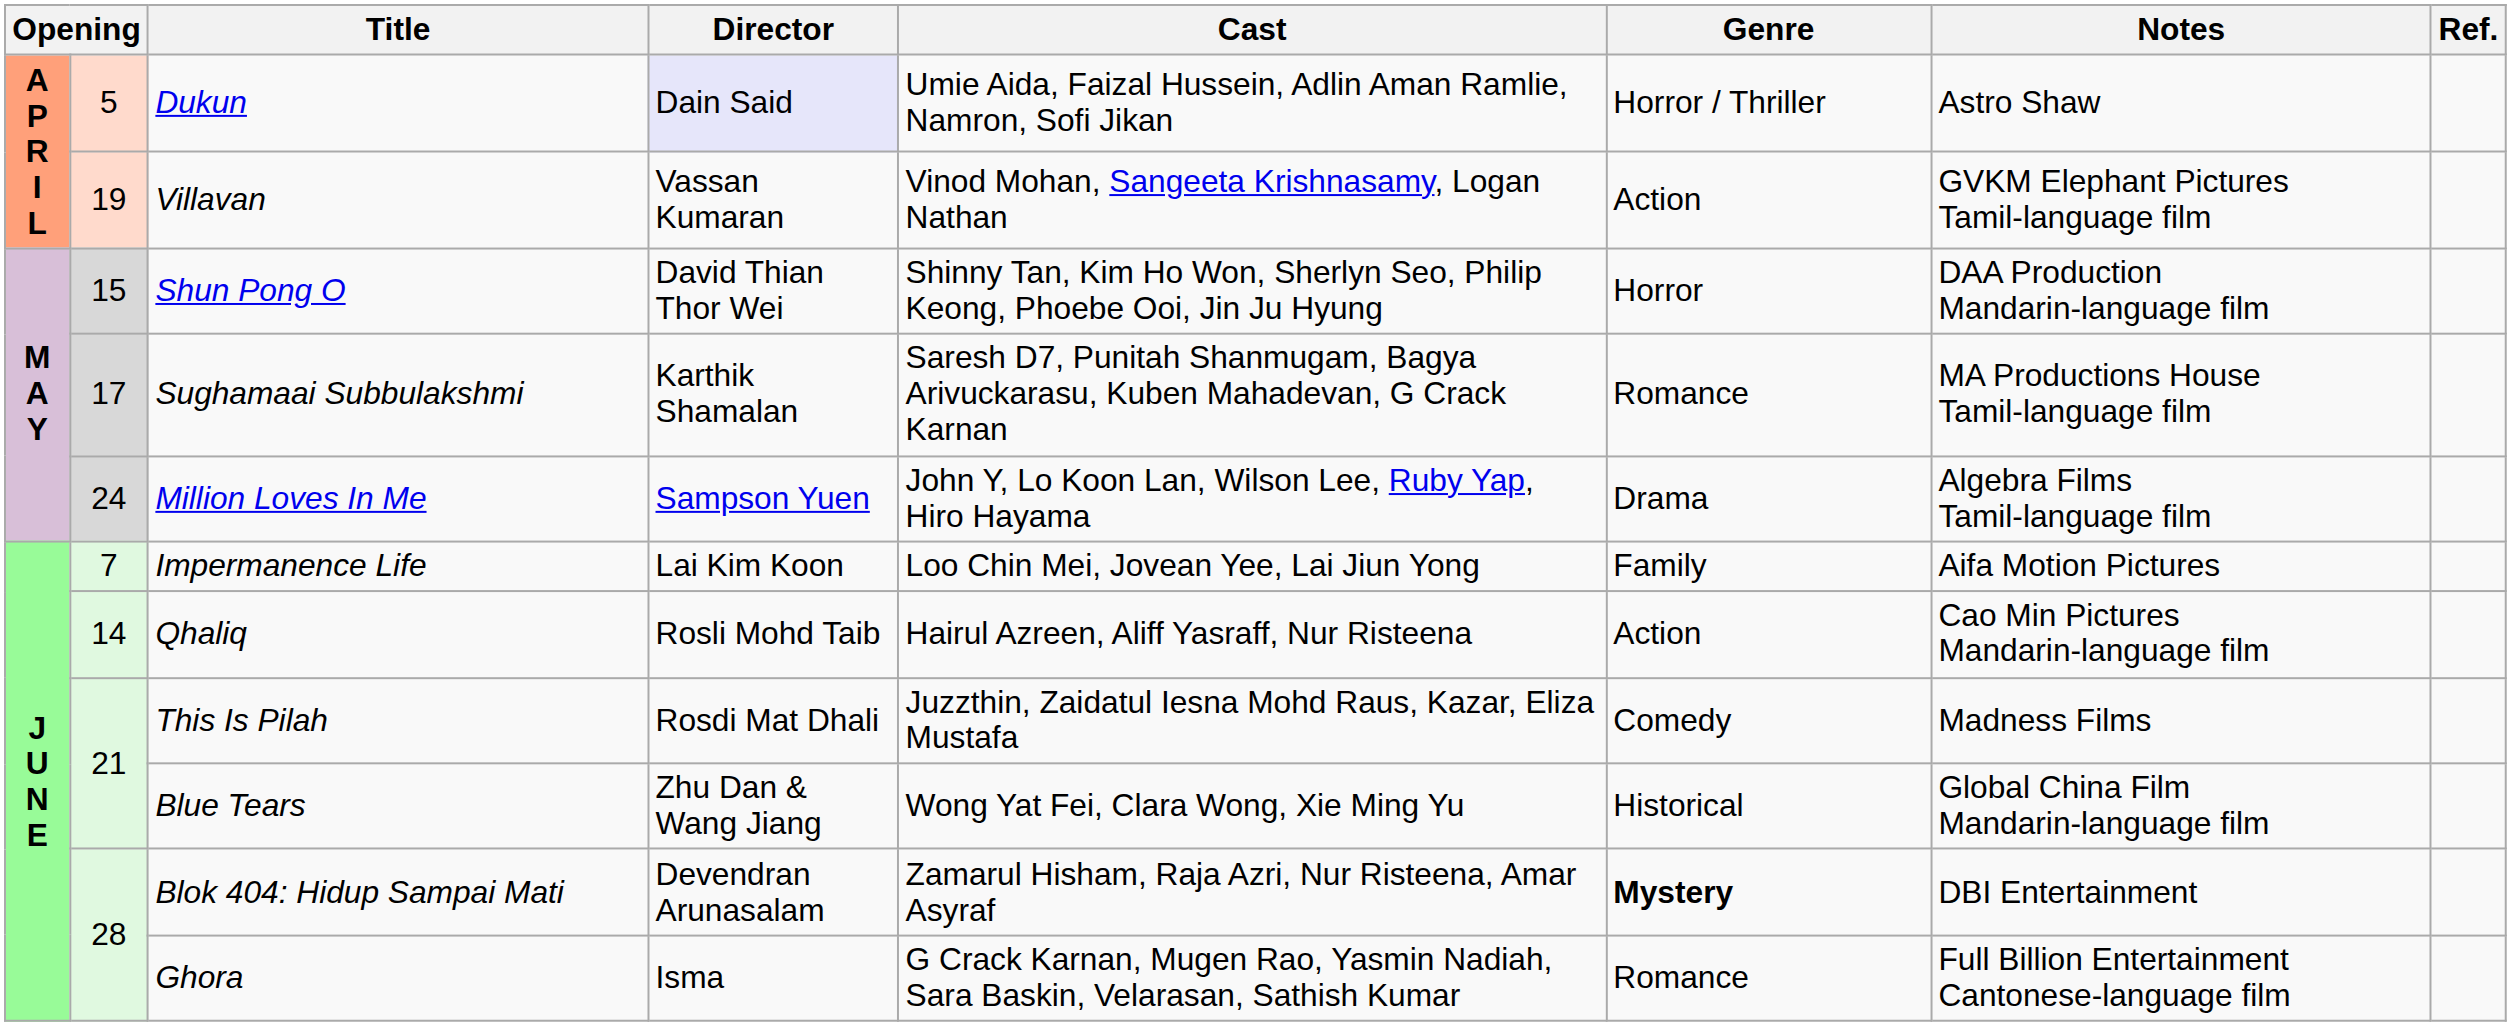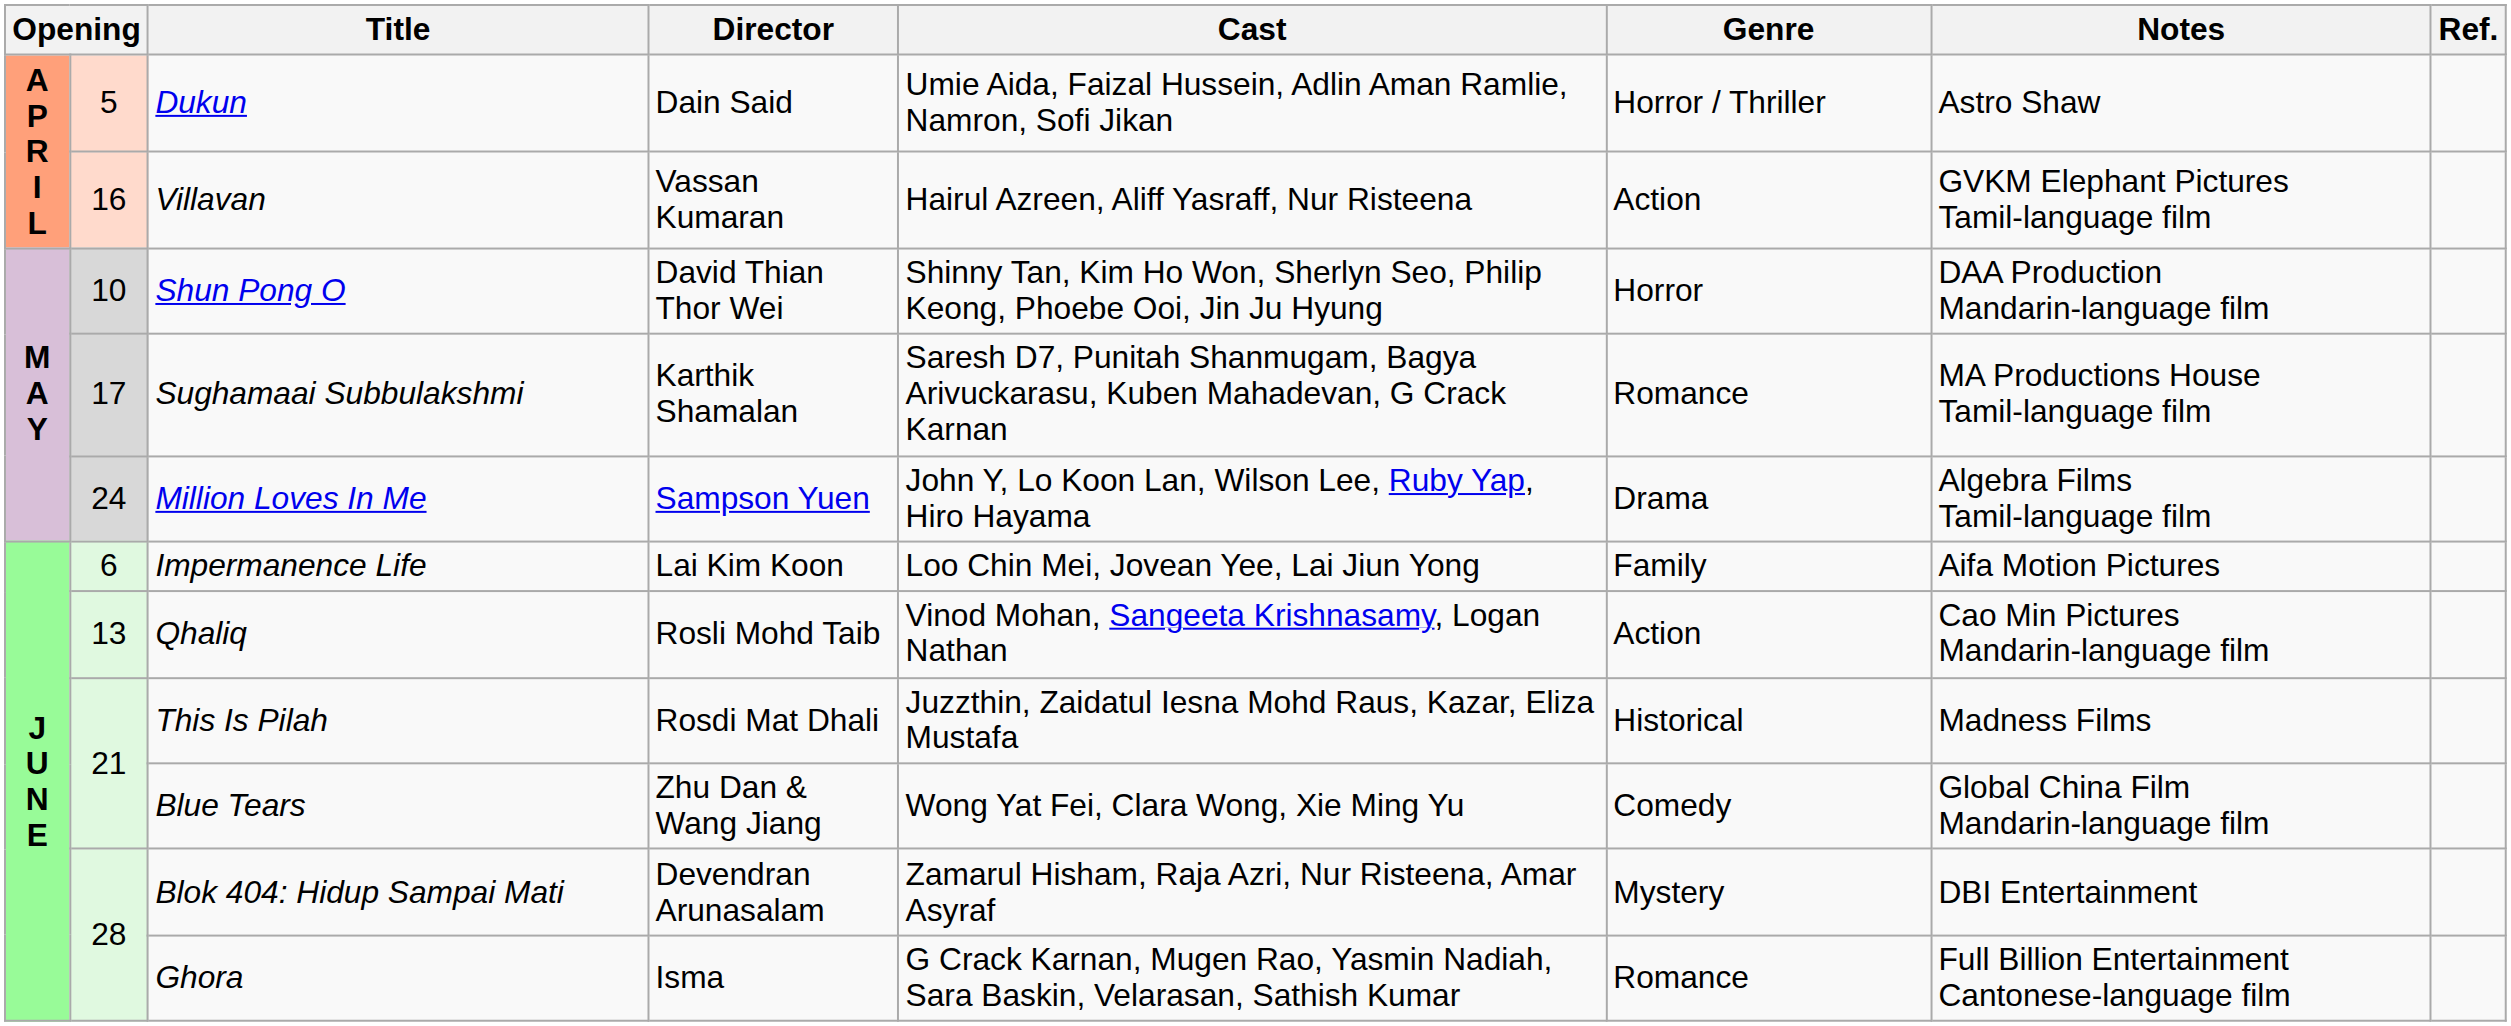 <table class="wikitable" width="100%">
 <tr>
 <th colspan="2">Opening</th>
 <th style="width:20%;">Title</th>
 <th style="width:10%;">Director</th>
 <th>Cast</th>
 <th style="width:13%">Genre</th>
 <th style="width:20%">Notes</th>
 <th>Ref.</th>
 </tr>
 <tr>
 <th rowspan="2" style="text-align:center; background:#ffa07a;">A<br>P<br>R<br>I<br>L</th>
 <td rowspan=1 style="text-align:center; background:#ffdacc;">5</td>
 <td><em><a href='#'>Dukun</a></em></td>
-<td style="background: lavender;">Dain Said</td>
+<td>Dain Said</td>
 <td>Umie Aida, Faizal Hussein, Adlin Aman Ramlie, Namron, Sofi Jikan</td>
 <td>Horror / Thriller</td>
 <td>Astro Shaw</td>
 <td></td>
 </tr>
 <tr>
-<td rowspan=1 style="text-align:center; background:#ffdacc;">19</td>
+<td rowspan=1 style="text-align:center; background:#ffdacc;">16</td>
 <td><em>Villavan</em></td>
 <td>Vassan Kumaran</td>
-<td>Vinod Mohan, <a href='#'>Sangeeta Krishnasamy</a>, Logan Nathan</td>
+<td>Hairul Azreen, Aliff Yasraff, Nur Risteena</td>
 <td>Action</td>
 <td>GVKM Elephant Pictures<br>Tamil-language film</td>
 <td></td>
 </tr>
 <tr>
 <th rowspan=3 style="text-align:center; background:thistle;">M<br>A<br>Y</th>
-<td rowspan=1 style="text-align:center; background:#d8d8d8;">15</td>
+<td rowspan=1 style="text-align:center; background:#d8d8d8;">10</td>
 <td><em><a href='#'>Shun Pong O</a></em></td>
 <td>David Thian Thor Wei</td>
 <td>Shinny Tan, Kim Ho Won, Sherlyn Seo, Philip Keong, Phoebe Ooi, Jin Ju Hyung</td>
 <td>Horror</td>
 <td>DAA Production<br>Mandarin-language film</td>
 <td></td>
 </tr>
 <tr>
 <td rowspan=1 style="text-align:center; background:#d8d8d8;">17</td>
 <td><em>Sughamaai Subbulakshmi</em></td>
 <td>Karthik Shamalan</td>
 <td>Saresh D7, Punitah Shanmugam, Bagya Arivuckarasu, Kuben Mahadevan, G Crack Karnan</td>
 <td>Romance</td>
 <td>MA Productions House<br>Tamil-language film</td>
 <td></td>
 </tr>
 <tr>
 <td rowspan=1 style="text-align:center; background:#d8d8d8;">24</td>
 <td><em><a href='#'>Million Loves In Me</a></em></td>
 <td><a href='#'>Sampson Yuen</a></td>
 <td>John Y, Lo Koon Lan, Wilson Lee, <a href='#'>Ruby Yap</a>, Hiro Hayama</td>
 <td>Drama</td>
 <td>Algebra Films<br>Tamil-language film</td>
 <td></td>
 </tr>
 <tr>
 <th rowspan=6 style="text-align:center; background:#98fb98;">J<br>U<br>N<br>E</th>
-<td rowspan=1 style="text-align:center; background:#e0f9e0;">7</td>
+<td rowspan=1 style="text-align:center; background:#e0f9e0;">6</td>
 <td><em>Impermanence Life</em></td>
 <td>Lai Kim Koon</td>
 <td>Loo Chin Mei, Jovean Yee, Lai Jiun Yong</td>
 <td>Family</td>
 <td>Aifa Motion Pictures</td>
 <td></td>
 </tr>
 <tr>
-<td rowspan=1 style="text-align:center; background:#e0f9e0;">14</td>
+<td rowspan=1 style="text-align:center; background:#e0f9e0;">13</td>
 <td><em>Qhaliq</em></td>
 <td>Rosli Mohd Taib</td>
-<td>Hairul Azreen, Aliff Yasraff, Nur Risteena</td>
+<td>Vinod Mohan, <a href='#'>Sangeeta Krishnasamy</a>, Logan Nathan</td>
 <td>Action</td>
 <td>Cao Min Pictures<br>Mandarin-language film</td>
 <td></td>
 </tr>
 <tr>
 <td rowspan=2 style="text-align:center; background:#e0f9e0;">21</td>
 <td><em>This Is Pilah</em></td>
 <td>Rosdi Mat Dhali</td>
 <td>Juzzthin, Zaidatul Iesna Mohd Raus, Kazar, Eliza Mustafa</td>
-<td>Comedy</td>
+<td>Historical</td>
 <td>Madness Films</td>
 <td></td>
 </tr>
 <tr>
 <td><em>Blue Tears</em></td>
 <td>Zhu Dan & Wang Jiang</td>
 <td>Wong Yat Fei, Clara Wong, Xie Ming Yu</td>
-<td>Historical</td>
+<td>Comedy</td>
 <td>Global China Film<br>Mandarin-language film</td>
 <td></td>
 </tr>
 <tr>
 <td rowspan=2 style="text-align:center; background:#e0f9e0;">28</td>
 <td><em>Blok 404: Hidup Sampai Mati</em></td>
 <td>Devendran Arunasalam</td>
 <td>Zamarul Hisham, Raja Azri, Nur Risteena, Amar Asyraf</td>
-<td><strong>Mystery</strong></td>
+<td>Mystery</td>
 <td>DBI Entertainment</td>
 <td></td>
 </tr>
 <tr>
 <td><em>Ghora</em></td>
 <td>Isma</td>
 <td>G Crack Karnan, Mugen Rao, Yasmin Nadiah, Sara Baskin, Velarasan, Sathish Kumar</td>
 <td>Romance</td>
 <td>Full Billion Entertainment<br>Cantonese-language film</td>
 <td></td>
 </tr>
 </table>
